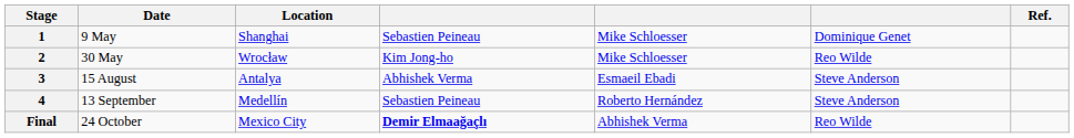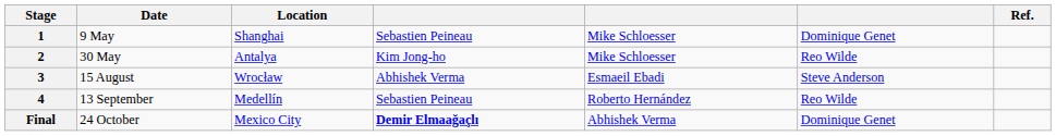 <table class="wikitable" style="width:100%">
 <tr>
 <th>Stage</th>
 <th>Date</th>
 <th>Location</th>
 <th></th>
 <th></th>
 <th></th>
 <th>Ref.</th>
 </tr>
 <tr>
 <th>1</th>
 <td>9 May</td>
 <td> <a href='#'>Shanghai</a></td>
 <td> <a href='#'>Sebastien Peineau</a></td>
 <td> <a href='#'>Mike Schloesser</a></td>
 <td> <a href='#'>Dominique Genet</a></td>
 <td></td>
 </tr>
 <tr>
 <th>2</th>
 <td>30 May</td>
-<td> <a href='#'>Wrocław</a></td>
+<td> <a href='#'>Antalya</a></td>
 <td> <a href='#'>Kim Jong-ho</a></td>
 <td> <a href='#'>Mike Schloesser</a></td>
 <td> <a href='#'>Reo Wilde</a></td>
 <td></td>
 </tr>
 <tr>
 <th>3</th>
 <td>15 August</td>
-<td> <a href='#'>Antalya</a></td>
+<td> <a href='#'>Wrocław</a></td>
 <td> <a href='#'>Abhishek Verma</a></td>
 <td> <a href='#'>Esmaeil Ebadi</a></td>
 <td> <a href='#'>Steve Anderson</a></td>
 <td></td>
 </tr>
 <tr>
 <th>4</th>
 <td>13 September</td>
 <td> <a href='#'>Medellín</a></td>
 <td> <a href='#'>Sebastien Peineau</a></td>
 <td> <a href='#'>Roberto Hernández</a></td>
-<td> <a href='#'>Steve Anderson</a></td>
+<td> <a href='#'>Reo Wilde</a></td>
 <td></td>
 </tr>
 <tr>
 <th>Final</th>
 <td>24 October</td>
 <td> <a href='#'>Mexico City</a></td>
 <td><strong> <a href='#'>Demir Elmaağaçlı</a></strong></td>
 <td> <a href='#'>Abhishek Verma</a></td>
-<td> <a href='#'>Reo Wilde</a></td>
+<td> <a href='#'>Dominique Genet</a></td>
 </tr>
 </table>
